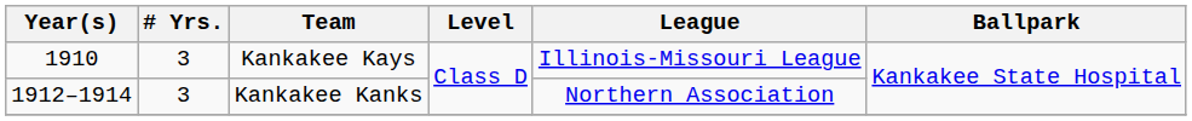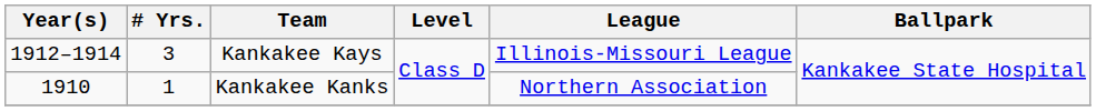 <table class="wikitable" style="text-align:center; font-size: 95%;">
 <tr>
 <th>Year(s)</th>
 <th># Yrs.</th>
 <th>Team</th>
 <th>Level</th>
 <th>League</th>
 <th>Ballpark</th>
 </tr>
 <tr>
-<td>1910</td>
+<td>1912–1914</td>
 <td>3</td>
 <td>Kankakee Kays</td>
 <td rowspan=2><a href='#'>Class D</a></td>
 <td><a href='#'>Illinois-Missouri League</a></td>
 <td rowspan=2><a href='#'>Kankakee State Hospital</a></td>
 </tr>
 <tr>
-<td>1912–1914</td>
-<td>3</td>
+<td>1910</td>
+<td>1</td>
 <td>Kankakee Kanks</td>
 <td><a href='#'>Northern Association</a></td>
 </tr>
 <tr>
 </tr>
 </table>
